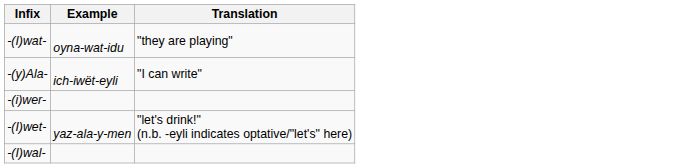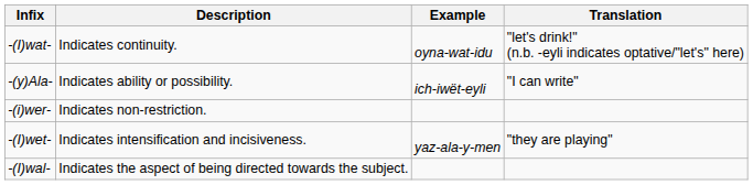 <table class="wikitable">
 <tr>
 <th>Infix</th>
+<th style="max-width:4em">Description</th>
 <th>Example</th>
 <th>Translation</th>
 </tr>
 <tr>
 <td><em>-(I)wat-</em></td>
+<td>Indicates continuity.</td>
 <td><strong></strong><br><em>oyna-wat-idu</em></td>
-<td>"they are playing"</td>
+<td>"let's drink!"<br>(n.b. -eyli indicates optative/"let's" here)</td>
 </tr>
 <tr>
 <td><em>-(y)Ala-</em></td>
+<td>Indicates ability or possibility.</td>
 <td><strong></strong><br><em>ich-iwët-eyli</em></td>
 <td>"I can write"</td>
 </tr>
 <tr>
 <td><em>-(i)wer-</em></td>
+<td>Indicates non-restriction.</td>
 <td></td>
 <td></td>
 </tr>
 <tr>
 <td><em>-(I)wet-</em></td>
+<td>Indicates intensification and incisiveness.</td>
 <td><strong></strong><br><em>yaz-ala-y-men</em></td>
-<td>"let's drink!"<br>(n.b. -eyli indicates optative/"let's" here)</td>
+<td>"they are playing"</td>
 </tr>
 <tr>
 <td><em>-(I)wal-</em></td>
+<td>Indicates the aspect of being directed towards the subject.</td>
 <td></td>
 <td></td>
 </tr>
 </table>
